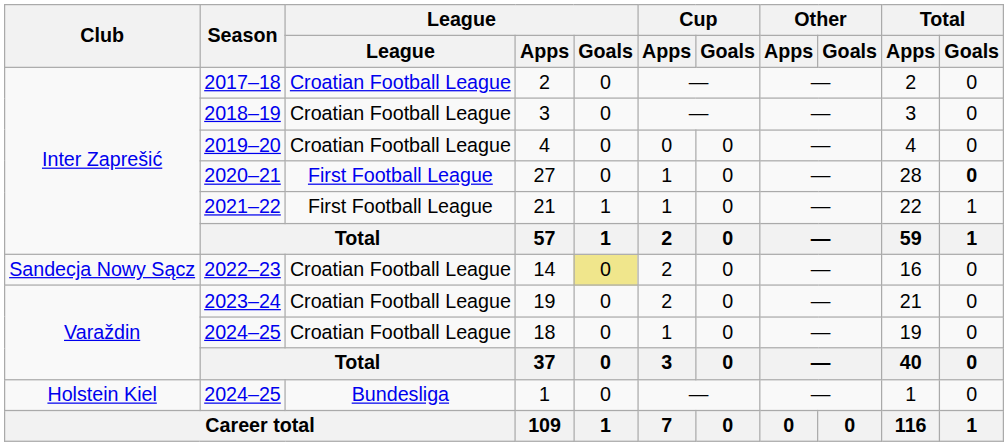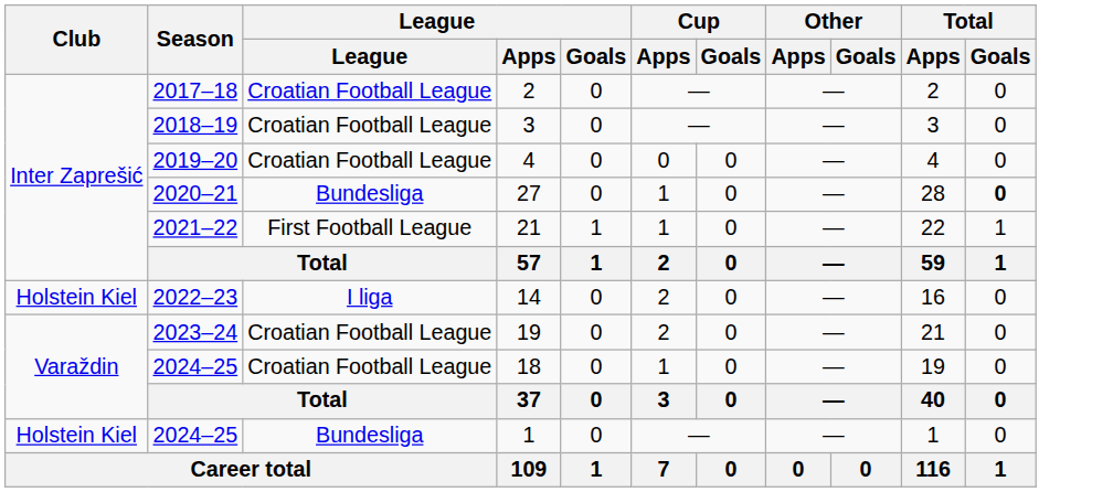 <table class="wikitable" style="text-align:center">
 <tr>
 <th rowspan="2">Club</th>
 <th rowspan="2">Season</th>
 <th colspan="3">League</th>
 <th colspan="2">Cup</th>
 <th colspan="2">Other</th>
 <th colspan="2">Total</th>
 </tr>
 <tr>
 <th>League</th>
 <th>Apps</th>
 <th>Goals</th>
 <th>Apps</th>
 <th>Goals</th>
 <th>Apps</th>
 <th>Goals</th>
 <th>Apps</th>
 <th>Goals</th>
 </tr>
 <tr>
 <td rowspan="6"><a href='#'>Inter Zaprešić</a></td>
 <td><a href='#'>2017–18</a></td>
 <td><a href='#'>Croatian Football League</a></td>
 <td>2</td>
 <td>0</td>
 <td colspan="2">—</td>
 <td colspan="2">—</td>
 <td>2</td>
 <td>0</td>
 </tr>
 <tr>
 <td><a href='#'>2018–19</a></td>
 <td>Croatian Football League</td>
 <td>3</td>
 <td>0</td>
 <td colspan="2">—</td>
 <td colspan="2">—</td>
 <td>3</td>
 <td>0</td>
 </tr>
 <tr>
 <td><a href='#'>2019–20</a></td>
 <td>Croatian Football League</td>
 <td>4</td>
 <td>0</td>
 <td>0</td>
 <td>0</td>
 <td colspan="2">—</td>
 <td>4</td>
 <td>0</td>
 </tr>
 <tr>
 <td><a href='#'>2020–21</a></td>
-<td><a href='#'>First Football League</a></td>
+<td><a href='#'>Bundesliga</a></td>
 <td>27</td>
 <td>0</td>
 <td>1</td>
 <td>0</td>
 <td colspan="2">—</td>
 <td>28</td>
 <td><strong>0</strong></td>
 </tr>
 <tr>
 <td><a href='#'>2021–22</a></td>
 <td>First Football League</td>
 <td>21</td>
 <td>1</td>
 <td>1</td>
 <td>0</td>
 <td colspan="2">—</td>
 <td>22</td>
 <td>1</td>
 </tr>
 <tr>
 <th colspan="2">Total</th>
 <th>57</th>
 <th>1</th>
 <th>2</th>
 <th>0</th>
 <th colspan="2">—</th>
 <th>59</th>
 <th>1</th>
 </tr>
 <tr>
-<td><a href='#'>Sandecja Nowy Sącz</a></td>
+<td><a href='#'>Holstein Kiel</a></td>
 <td><a href='#'>2022–23</a></td>
-<td>Croatian Football League</td>
+<td><a href='#'>I liga</a></td>
 <td>14</td>
-<td style="background: khaki;">0</td>
+<td>0</td>
 <td>2</td>
 <td>0</td>
 <td colspan="2">—</td>
 <td>16</td>
 <td>0</td>
 </tr>
 <tr>
 <td rowspan="3"><a href='#'>Varaždin</a></td>
 <td><a href='#'>2023–24</a></td>
 <td>Croatian Football League</td>
 <td>19</td>
 <td>0</td>
 <td>2</td>
 <td>0</td>
 <td colspan="2">—</td>
 <td>21</td>
 <td>0</td>
 </tr>
 <tr>
 <td><a href='#'>2024–25</a></td>
 <td>Croatian Football League</td>
 <td>18</td>
 <td>0</td>
 <td>1</td>
 <td>0</td>
 <td colspan="2">—</td>
 <td>19</td>
 <td>0</td>
 </tr>
 <tr>
 <th colspan="2">Total</th>
 <th>37</th>
 <th>0</th>
 <th>3</th>
 <th>0</th>
 <th colspan="2">—</th>
 <th>40</th>
 <th>0</th>
 </tr>
 <tr>
 <td><a href='#'>Holstein Kiel</a></td>
 <td><a href='#'>2024–25</a></td>
 <td><a href='#'>Bundesliga</a></td>
 <td>1</td>
 <td>0</td>
 <td colspan="2">—</td>
 <td colspan="2">—</td>
 <td>1</td>
 <td>0</td>
 </tr>
 <tr>
 <th colspan="3">Career total</th>
 <th>109</th>
 <th>1</th>
 <th>7</th>
 <th>0</th>
 <th>0</th>
 <th>0</th>
 <th>116</th>
 <th>1</th>
 </tr>
 </table>
